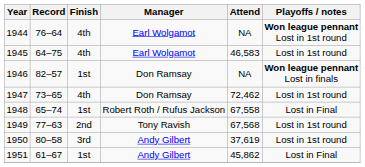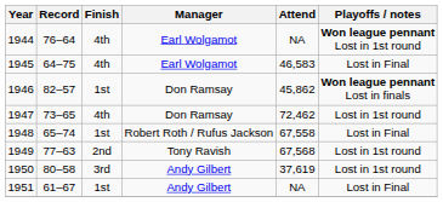 <table class="wikitable">
 <tr style="background: #F2F2F2;">
 <th>Year</th>
 <th>Record</th>
 <th>Finish</th>
 <th>Manager</th>
 <th>Attend</th>
 <th>Playoffs / notes</th>
 </tr>
 <tr align=center>
 <td>1944</td>
 <td>76–64</td>
 <td>4th</td>
 <td><a href='#'>Earl Wolgamot</a></td>
 <td>NA</td>
 <td><strong>Won league pennant</strong><br> Lost in 1st round</td>
 </tr>
 <tr align=center>
 <td>1945</td>
 <td>64–75</td>
 <td>4th</td>
 <td><a href='#'>Earl Wolgamot</a></td>
 <td>46,583</td>
-<td>Lost in 1st round</td>
+<td>Lost in Final</td>
 </tr>
 <tr align=center>
 <td>1946</td>
 <td>82–57</td>
 <td>1st</td>
 <td>Don Ramsay</td>
-<td>NA</td>
+<td>45,862</td>
 <td><strong>Won league pennant</strong><br>Lost in finals</td>
 </tr>
 <tr align=center>
 <td>1947</td>
 <td>73–65</td>
 <td>4th</td>
 <td>Don Ramsay</td>
 <td>72,462</td>
 <td>Lost in 1st round</td>
 </tr>
 <tr align=center>
 <td>1948</td>
 <td>65–74</td>
 <td>1st</td>
 <td>Robert Roth / Rufus Jackson</td>
 <td>67,558</td>
 <td>Lost in Final</td>
 </tr>
 <tr align=center>
 <td>1949</td>
 <td>77–63</td>
 <td>2nd</td>
 <td>Tony Ravish</td>
 <td>67,568</td>
 <td>Lost in 1st round</td>
 </tr>
 <tr align=center>
 <td>1950</td>
 <td>80–58</td>
 <td>3rd</td>
 <td><a href='#'>Andy Gilbert</a></td>
 <td>37,619</td>
 <td>Lost in 1st round</td>
 </tr>
 <tr align=center>
 <td>1951</td>
 <td>61–67</td>
 <td>1st</td>
 <td><a href='#'>Andy Gilbert</a></td>
-<td>45,862</td>
+<td>NA</td>
 <td>Lost in Final</td>
 </tr>
 <tr align=center>
 </tr>
 </table>
